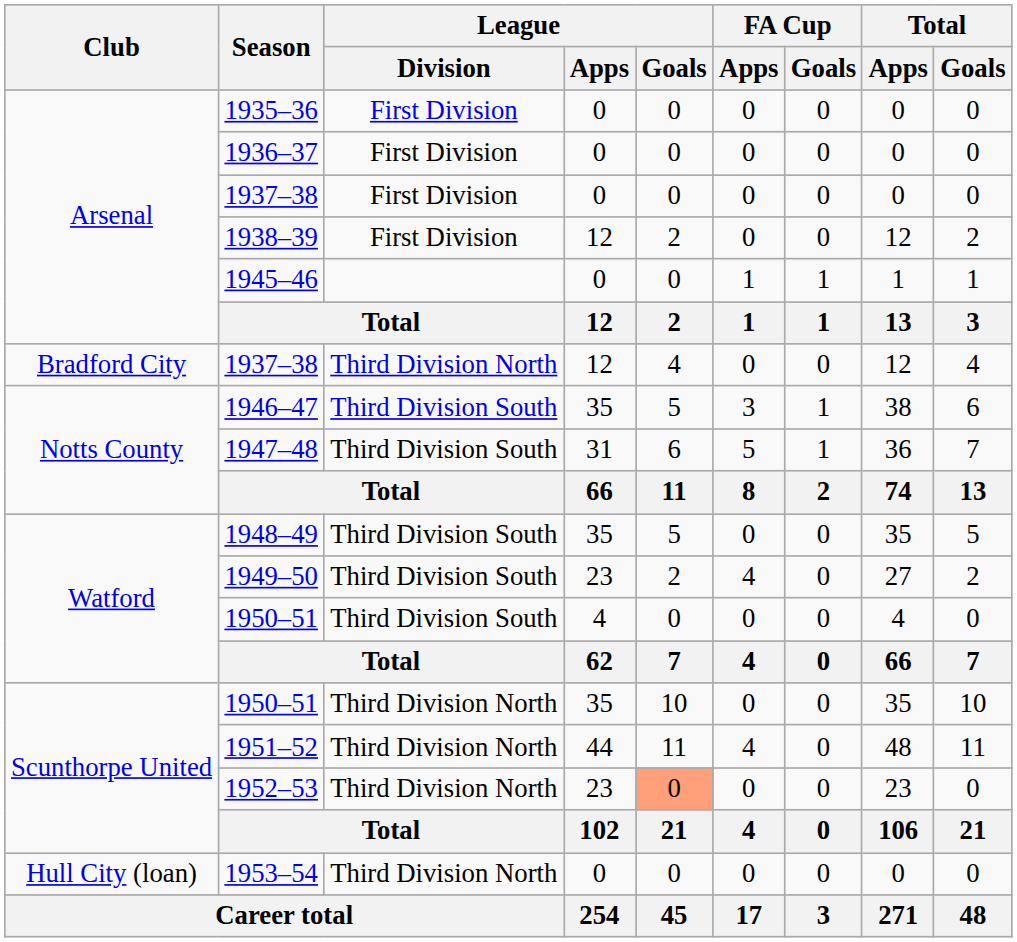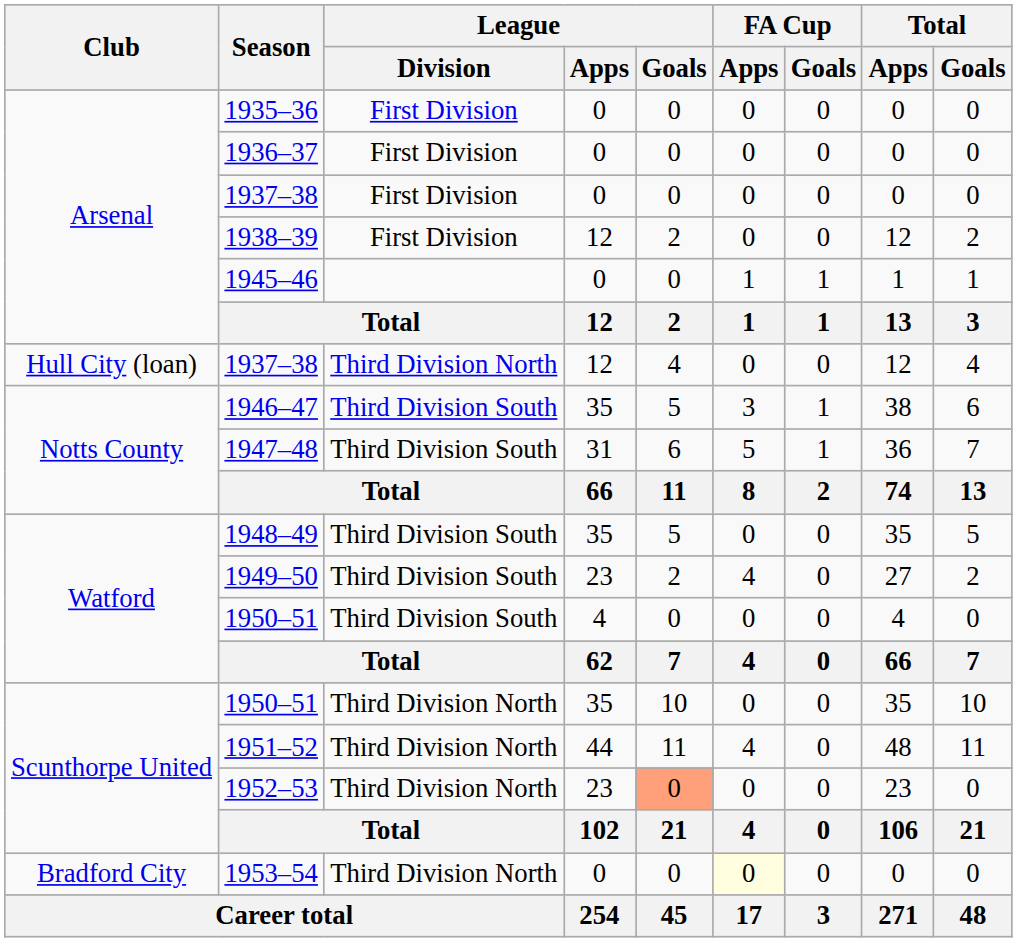 <table class="wikitable" style="text-align: center;">
 <tr>
 <th rowspan="2">Club</th>
 <th rowspan="2">Season</th>
 <th colspan="3">League</th>
 <th colspan="2">FA Cup</th>
 <th colspan="2">Total</th>
 </tr>
 <tr>
 <th>Division</th>
 <th>Apps</th>
 <th>Goals</th>
 <th>Apps</th>
 <th>Goals</th>
 <th>Apps</th>
 <th>Goals</th>
 </tr>
 <tr>
 <td rowspan="6"><a href='#'>Arsenal</a></td>
 <td><a href='#'>1935–36</a></td>
 <td><a href='#'>First Division</a></td>
 <td>0</td>
 <td>0</td>
 <td>0</td>
 <td>0</td>
 <td>0</td>
 <td>0</td>
 </tr>
 <tr>
 <td><a href='#'>1936–37</a></td>
 <td>First Division</td>
 <td>0</td>
 <td>0</td>
 <td>0</td>
 <td>0</td>
 <td>0</td>
 <td>0</td>
 </tr>
 <tr>
 <td><a href='#'>1937–38</a></td>
 <td>First Division</td>
 <td>0</td>
 <td>0</td>
 <td>0</td>
 <td>0</td>
 <td>0</td>
 <td>0</td>
 </tr>
 <tr>
 <td><a href='#'>1938–39</a></td>
 <td>First Division</td>
 <td>12</td>
 <td>2</td>
 <td>0</td>
 <td>0</td>
 <td>12</td>
 <td>2</td>
 </tr>
 <tr>
 <td><a href='#'>1945–46</a></td>
 <td></td>
 <td>0</td>
 <td>0</td>
 <td>1</td>
 <td>1</td>
 <td>1</td>
 <td>1</td>
 </tr>
 <tr>
 <th colspan="2">Total</th>
 <th>12</th>
 <th>2</th>
 <th>1</th>
 <th>1</th>
 <th>13</th>
 <th>3</th>
 </tr>
 <tr>
-<td><a href='#'>Bradford City</a></td>
+<td><a href='#'>Hull City</a> (loan)</td>
 <td><a href='#'>1937–38</a></td>
 <td><a href='#'>Third Division North</a></td>
 <td>12</td>
 <td>4</td>
 <td>0</td>
 <td>0</td>
 <td>12</td>
 <td>4</td>
 </tr>
 <tr>
 <td rowspan="3"><a href='#'>Notts County</a></td>
 <td><a href='#'>1946–47</a></td>
 <td><a href='#'>Third Division South</a></td>
 <td>35</td>
 <td>5</td>
 <td>3</td>
 <td>1</td>
 <td>38</td>
 <td>6</td>
 </tr>
 <tr>
 <td><a href='#'>1947–48</a></td>
 <td>Third Division South</td>
 <td>31</td>
 <td>6</td>
 <td>5</td>
 <td>1</td>
 <td>36</td>
 <td>7</td>
 </tr>
 <tr>
 <th colspan="2">Total</th>
 <th>66</th>
 <th>11</th>
 <th>8</th>
 <th>2</th>
 <th>74</th>
 <th>13</th>
 </tr>
 <tr>
 <td rowspan="4"><a href='#'>Watford</a></td>
 <td><a href='#'>1948–49</a></td>
 <td>Third Division South</td>
 <td>35</td>
 <td>5</td>
 <td>0</td>
 <td>0</td>
 <td>35</td>
 <td>5</td>
 </tr>
 <tr>
 <td><a href='#'>1949–50</a></td>
 <td>Third Division South</td>
 <td>23</td>
 <td>2</td>
 <td>4</td>
 <td>0</td>
 <td>27</td>
 <td>2</td>
 </tr>
 <tr>
 <td><a href='#'>1950–51</a></td>
 <td>Third Division South</td>
 <td>4</td>
 <td>0</td>
 <td>0</td>
 <td>0</td>
 <td>4</td>
 <td>0</td>
 </tr>
 <tr>
 <th colspan="2">Total</th>
 <th>62</th>
 <th>7</th>
 <th>4</th>
 <th>0</th>
 <th>66</th>
 <th>7</th>
 </tr>
 <tr>
 <td rowspan="4"><a href='#'>Scunthorpe United</a></td>
 <td><a href='#'>1950–51</a></td>
 <td>Third Division North</td>
 <td>35</td>
 <td>10</td>
 <td>0</td>
 <td>0</td>
 <td>35</td>
 <td>10</td>
 </tr>
 <tr>
 <td><a href='#'>1951–52</a></td>
 <td>Third Division North</td>
 <td>44</td>
 <td>11</td>
 <td>4</td>
 <td>0</td>
 <td>48</td>
 <td>11</td>
 </tr>
 <tr>
 <td><a href='#'>1952–53</a></td>
 <td>Third Division North</td>
 <td>23</td>
 <td style="background: lightsalmon;">0</td>
 <td>0</td>
 <td>0</td>
 <td>23</td>
 <td>0</td>
 </tr>
 <tr>
 <th colspan="2">Total</th>
 <th>102</th>
 <th>21</th>
 <th>4</th>
 <th>0</th>
 <th>106</th>
 <th>21</th>
 </tr>
 <tr>
-<td><a href='#'>Hull City</a> (loan)</td>
+<td><a href='#'>Bradford City</a></td>
 <td><a href='#'>1953–54</a></td>
 <td>Third Division North</td>
 <td>0</td>
 <td>0</td>
-<td>0</td>
+<td style="background: lightyellow;">0</td>
 <td>0</td>
 <td>0</td>
 <td>0</td>
 </tr>
 <tr>
 <th colspan="3">Career total</th>
 <th>254</th>
 <th>45</th>
 <th>17</th>
 <th>3</th>
 <th>271</th>
 <th>48</th>
 </tr>
 </table>
